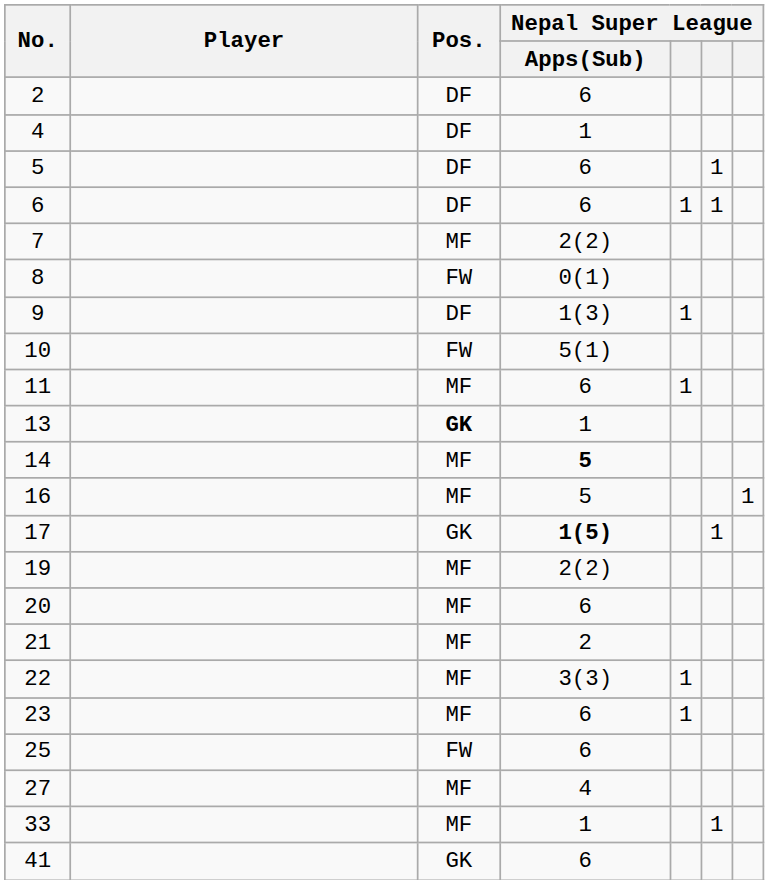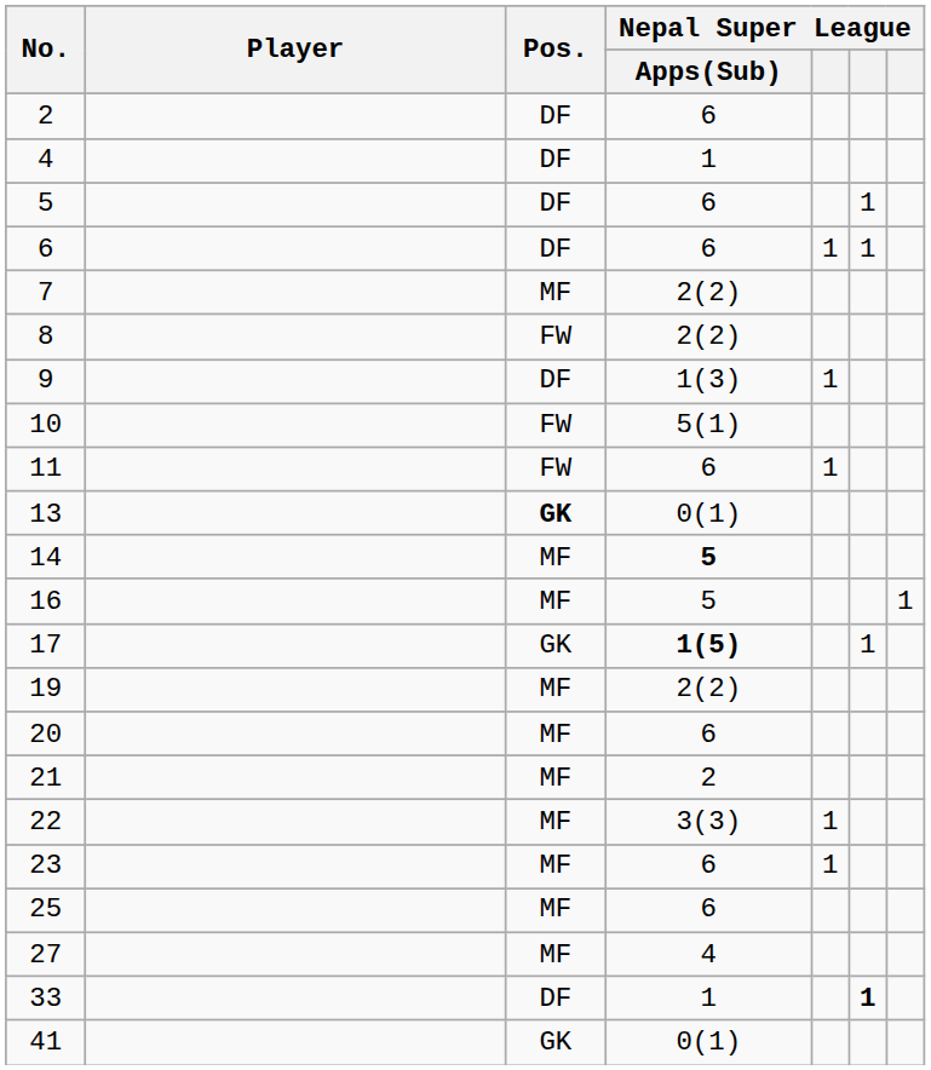 <table class="wikitable sortable alternance" style="text-align:center;width:50%">
 <tr>
 <th rowspan="2" style="width:5px">No.</th>
 <th rowspan="2" style="width:150px">Player</th>
 <th rowspan="2" style="width:5px">Pos.</th>
 <th colspan="4">Nepal Super League</th>
 </tr>
 <tr style="text-align:center">
 <th width="5">Apps(Sub)</th>
 <th width="5"></th>
 <th width="5"></th>
 <th width="5"></th>
 </tr>
 <tr>
 <td>2</td>
 <td> </td>
 <td>DF</td>
 <td>6</td>
 <td></td>
 <td></td>
 <td></td>
 </tr>
 <tr>
 <td>4</td>
 <td> </td>
 <td>DF</td>
 <td>1</td>
 <td></td>
 <td></td>
 <td></td>
 </tr>
 <tr>
 <td>5</td>
 <td> </td>
 <td>DF</td>
 <td>6</td>
 <td></td>
 <td>1</td>
 <td></td>
 </tr>
 <tr>
 <td>6</td>
 <td> </td>
 <td>DF</td>
 <td>6</td>
 <td>1</td>
 <td>1</td>
 <td></td>
 </tr>
 <tr>
 <td>7</td>
 <td> </td>
 <td>MF</td>
 <td>2(2)</td>
 <td></td>
 <td></td>
 <td></td>
 </tr>
 <tr>
 <td>8</td>
 <td> </td>
 <td>FW</td>
-<td>0(1)</td>
+<td>2(2)</td>
 <td></td>
 <td></td>
 <td></td>
 </tr>
 <tr>
 <td>9</td>
 <td> </td>
 <td>DF</td>
 <td>1(3)</td>
 <td>1</td>
 <td></td>
 <td></td>
 </tr>
 <tr>
 <td>10</td>
 <td> </td>
 <td>FW</td>
 <td>5(1)</td>
 <td></td>
 <td></td>
 <td></td>
 </tr>
 <tr>
 <td>11</td>
 <td> </td>
-<td>MF</td>
+<td>FW</td>
 <td>6</td>
 <td>1</td>
 <td></td>
 <td></td>
 </tr>
 <tr>
 <td>13</td>
 <td> </td>
 <td><strong>GK</strong></td>
-<td>1</td>
+<td>0(1)</td>
 <td></td>
 <td></td>
 <td></td>
 </tr>
 <tr>
 <td>14</td>
 <td> </td>
 <td>MF</td>
 <td><strong>5</strong></td>
 <td></td>
 <td></td>
 <td></td>
 </tr>
 <tr>
 <td>16</td>
 <td> </td>
 <td>MF</td>
 <td>5</td>
 <td></td>
 <td></td>
 <td>1</td>
 </tr>
 <tr>
 <td>17</td>
 <td> </td>
 <td>GK</td>
 <td><strong>1(5)</strong></td>
 <td></td>
 <td>1</td>
 <td></td>
 </tr>
 <tr>
 <td>19</td>
 <td> </td>
 <td>MF</td>
 <td>2(2)</td>
 <td></td>
 <td></td>
 <td></td>
 </tr>
 <tr>
 <td>20</td>
 <td> </td>
 <td>MF</td>
 <td>6</td>
 <td></td>
 <td></td>
 <td></td>
 </tr>
 <tr>
 <td>21</td>
 <td> </td>
 <td>MF</td>
 <td>2</td>
 <td></td>
 <td></td>
 <td></td>
 </tr>
 <tr>
 <td>22</td>
 <td> </td>
 <td>MF</td>
 <td>3(3)</td>
 <td>1</td>
 <td></td>
 <td></td>
 </tr>
 <tr>
 <td>23</td>
 <td> </td>
 <td>MF</td>
 <td>6</td>
 <td>1</td>
 <td></td>
 <td></td>
 </tr>
 <tr>
 <td>25</td>
 <td> </td>
-<td>FW</td>
+<td>MF</td>
 <td>6</td>
 <td></td>
 <td></td>
 <td></td>
 </tr>
 <tr>
 <td>27</td>
 <td> </td>
 <td>MF</td>
 <td>4</td>
 <td></td>
 <td></td>
 <td></td>
 </tr>
 <tr>
 <td>33</td>
 <td> </td>
-<td>MF</td>
+<td>DF</td>
 <td>1</td>
 <td></td>
-<td>1</td>
+<td><strong>1</strong></td>
 <td></td>
 </tr>
 <tr>
 <td>41</td>
 <td> </td>
 <td>GK</td>
-<td>6</td>
+<td>0(1)</td>
 <td></td>
 <td></td>
 <td></td>
 </tr>
 </table>
